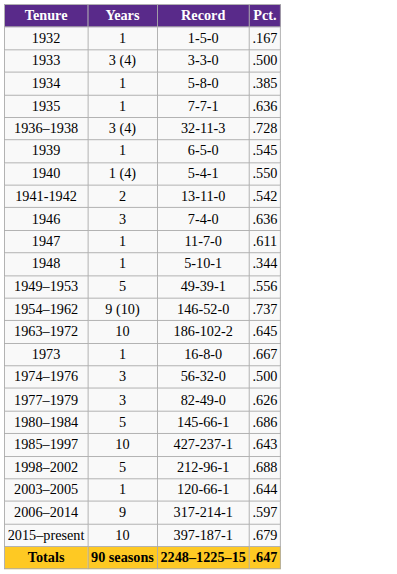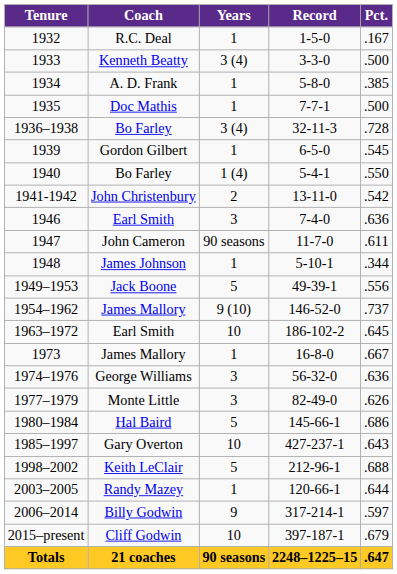 <table class="wikitable sortable" style="text-align:center">
 <tr>
 <th style="background: #592A8A; color:white;">Tenure</th>
+<th style="background: #592A8A; color:white;">Coach</th>
 <th style="background: #592A8A; color:white;">Years</th>
 <th style="background: #592A8A; color:white;">Record</th>
 <th style="background: #592A8A; color:white;">Pct.</th>
 </tr>
 <tr>
 <td>1932</td>
+<td>R.C. Deal</td>
 <td>1</td>
 <td>1-5-0</td>
 <td>.167</td>
 </tr>
 <tr>
 <td>1933</td>
+<td><a href='#'>Kenneth Beatty</a></td>
 <td>3 (4)</td>
 <td>3-3-0</td>
 <td>.500</td>
 </tr>
 <tr>
 <td>1934</td>
+<td>A. D. Frank</td>
 <td>1</td>
 <td>5-8-0</td>
 <td>.385</td>
 </tr>
 <tr>
 <td>1935</td>
+<td><a href='#'>Doc Mathis</a></td>
 <td>1</td>
 <td>7-7-1</td>
-<td>.636</td>
+<td>.500</td>
 </tr>
 <tr>
 <td>1936–1938</td>
+<td><a href='#'>Bo Farley</a></td>
 <td>3 (4)</td>
 <td>32-11-3</td>
 <td>.728</td>
 </tr>
 <tr>
 <td>1939</td>
+<td>Gordon Gilbert</td>
 <td>1</td>
 <td>6-5-0</td>
 <td>.545</td>
 </tr>
 <tr>
 <td>1940</td>
+<td>Bo Farley</td>
 <td>1 (4)</td>
 <td>5-4-1</td>
 <td>.550</td>
 </tr>
 <tr>
 <td>1941-1942</td>
+<td><a href='#'>John Christenbury</a></td>
 <td>2</td>
 <td>13-11-0</td>
 <td>.542</td>
 </tr>
 <tr>
 <td>1946</td>
+<td><a href='#'>Earl Smith</a></td>
 <td>3</td>
 <td>7-4-0</td>
 <td>.636</td>
 </tr>
 <tr>
 <td>1947</td>
-<td>1</td>
+<td>John Cameron</td>
+<td>90 seasons</td>
 <td>11-7-0</td>
 <td>.611</td>
 </tr>
 <tr>
 <td>1948</td>
+<td><a href='#'>James Johnson</a></td>
 <td>1</td>
 <td>5-10-1</td>
 <td>.344</td>
 </tr>
 <tr>
 <td>1949–1953</td>
+<td><a href='#'>Jack Boone</a></td>
 <td>5</td>
 <td>49-39-1</td>
 <td>.556</td>
 </tr>
 <tr>
 <td>1954–1962</td>
+<td><a href='#'>James Mallory</a></td>
 <td>9 (10)</td>
 <td>146-52-0</td>
 <td>.737</td>
 </tr>
 <tr>
 <td>1963–1972</td>
+<td>Earl Smith</td>
 <td>10</td>
 <td>186-102-2</td>
 <td>.645</td>
 </tr>
 <tr>
 <td>1973</td>
+<td>James Mallory</td>
 <td>1</td>
 <td>16-8-0</td>
 <td>.667</td>
 </tr>
 <tr>
 <td>1974–1976</td>
+<td>George Williams</td>
 <td>3</td>
 <td>56-32-0</td>
-<td>.500</td>
+<td>.636</td>
 </tr>
 <tr>
 <td>1977–1979</td>
+<td>Monte Little</td>
 <td>3</td>
 <td>82-49-0</td>
 <td>.626</td>
 </tr>
 <tr>
 <td>1980–1984</td>
+<td><a href='#'>Hal Baird</a></td>
 <td>5</td>
 <td>145-66-1</td>
 <td>.686</td>
 </tr>
 <tr>
 <td>1985–1997</td>
+<td>Gary Overton</td>
 <td>10</td>
 <td>427-237-1</td>
 <td>.643</td>
 </tr>
 <tr>
 <td>1998–2002</td>
+<td><a href='#'>Keith LeClair</a></td>
 <td>5</td>
 <td>212-96-1</td>
 <td>.688</td>
 </tr>
 <tr>
 <td>2003–2005</td>
+<td><a href='#'>Randy Mazey</a></td>
 <td>1</td>
 <td>120-66-1</td>
 <td>.644</td>
 </tr>
 <tr>
 <td>2006–2014</td>
+<td><a href='#'>Billy Godwin</a></td>
 <td>9</td>
 <td>317-214-1</td>
 <td>.597</td>
 </tr>
 <tr>
 <td>2015–present</td>
+<td><a href='#'>Cliff Godwin</a></td>
 <td>10</td>
 <td>397-187-1</td>
 <td>.679</td>
 </tr>
 <tr class="sortbottom" style="background: #FEC923; color:black; font-weight:bold;">
 <td>Totals</td>
+<td>21 coaches</td>
 <td>90 seasons</td>
 <td>2248–1225–15</td>
 <td>.647</td>
 </tr>
 </table>
